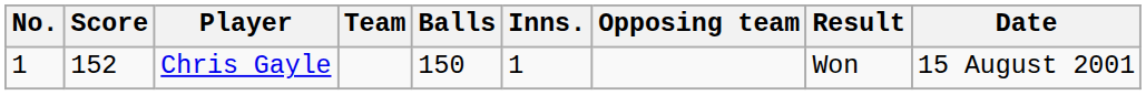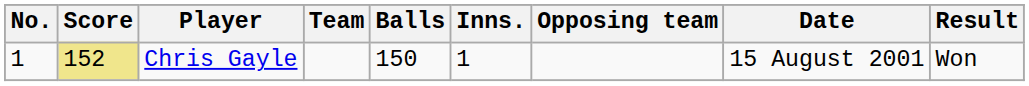 <table class="wikitable sortable" style="font-size:95%">
 <tr>
 <th>No.</th>
 <th>Score</th>
 <th>Player</th>
 <th>Team</th>
 <th>Balls</th>
 <th>Inns.</th>
 <th>Opposing team</th>
+<th>Date</th>
 <th>Result</th>
-<th>Date</th>
 </tr>
 <tr>
 <td>1</td>
-<td>152</td>
+<td style="background: khaki;">152</td>
 <td><a href='#'>Chris Gayle</a></td>
 <td></td>
 <td>150</td>
 <td>1</td>
 <td></td>
+<td>15 August 2001</td>
 <td>Won</td>
-<td>15 August 2001</td>
 </tr>
 </table>
